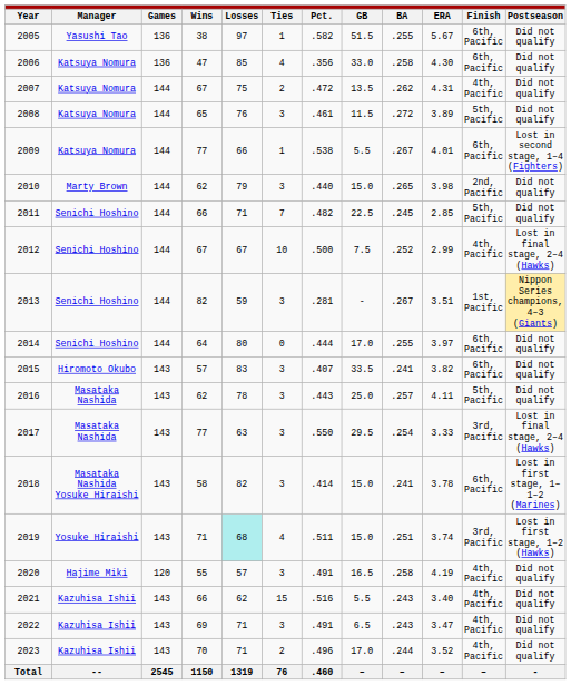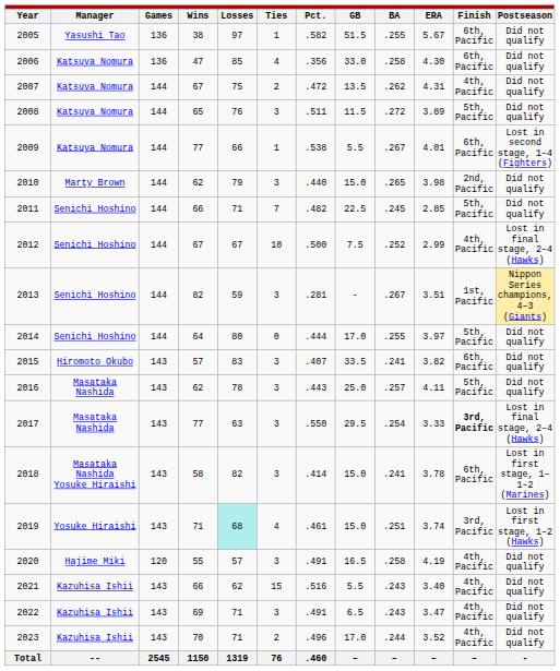 <table class=wikitable style="text-align:center">
 <tr style="background:#a80101; text-align:center;">
 <td colspan=12></td>
 </tr>
 <tr>
 <th width="60">Year</th>
 <th style="width:120px;">Manager</th>
 <th width="50">Games</th>
 <th width="50">Wins</th>
 <th width="50">Losses</th>
 <th width="50">Ties</th>
 <th width="50">Pct.</th>
 <th width="50">GB</th>
 <th width="50">BA</th>
 <th width="50">ERA</th>
 <th width="50">Finish</th>
 <th width="50">Postseason</th>
 </tr>
 <tr>
 <td>2005</td>
 <td><a href='#'>Yasushi Tao</a></td>
 <td>136</td>
 <td>38</td>
 <td>97</td>
 <td>1</td>
 <td>.582</td>
 <td>51.5</td>
 <td>.255</td>
 <td>5.67</td>
 <td>6th, Pacific</td>
 <td>Did not qualify</td>
 </tr>
 <tr>
 <td>2006</td>
 <td><a href='#'>Katsuya Nomura</a></td>
 <td>136</td>
 <td>47</td>
 <td>85</td>
 <td>4</td>
 <td>.356</td>
 <td>33.0</td>
 <td>.258</td>
 <td>4.30</td>
 <td>6th, Pacific</td>
 <td>Did not qualify</td>
 </tr>
 <tr>
 <td>2007</td>
 <td><a href='#'>Katsuya Nomura</a></td>
 <td>144</td>
 <td>67</td>
 <td>75</td>
 <td>2</td>
 <td>.472</td>
 <td>13.5</td>
 <td>.262</td>
 <td>4.31</td>
 <td>4th, Pacific</td>
 <td>Did not qualify</td>
 </tr>
 <tr>
 <td>2008</td>
 <td><a href='#'>Katsuya Nomura</a></td>
 <td>144</td>
 <td>65</td>
 <td>76</td>
 <td>3</td>
-<td>.461</td>
+<td>.511</td>
 <td>11.5</td>
 <td>.272</td>
 <td>3.89</td>
 <td>5th, Pacific</td>
 <td>Did not qualify</td>
 </tr>
 <tr>
 <td>2009</td>
 <td><a href='#'>Katsuya Nomura</a></td>
 <td>144</td>
 <td>77</td>
 <td>66</td>
 <td>1</td>
 <td>.538</td>
 <td>5.5</td>
 <td>.267</td>
 <td>4.01</td>
 <td>6th, Pacific</td>
 <td>Lost in second stage, 1–4 (<a href='#'>Fighters</a>)</td>
 </tr>
 <tr>
 <td>2010</td>
 <td><a href='#'>Marty Brown</a></td>
 <td>144</td>
 <td>62</td>
 <td>79</td>
 <td>3</td>
 <td>.440</td>
 <td>15.0</td>
 <td>.265</td>
 <td>3.98</td>
 <td>2nd, Pacific</td>
 <td>Did not qualify</td>
 </tr>
 <tr>
 <td>2011</td>
 <td><a href='#'>Senichi Hoshino</a></td>
 <td>144</td>
 <td>66</td>
 <td>71</td>
 <td>7</td>
 <td>.482</td>
 <td>22.5</td>
 <td>.245</td>
 <td>2.85</td>
 <td>5th, Pacific</td>
 <td>Did not qualify</td>
 </tr>
 <tr>
 <td>2012</td>
 <td><a href='#'>Senichi Hoshino</a></td>
 <td>144</td>
 <td>67</td>
 <td>67</td>
 <td>10</td>
 <td>.500</td>
 <td>7.5</td>
 <td>.252</td>
 <td>2.99</td>
 <td>4th, Pacific</td>
 <td>Lost in final stage, 2–4 (<a href='#'>Hawks</a>)</td>
 </tr>
 <tr>
 <td>2013</td>
 <td><a href='#'>Senichi Hoshino</a></td>
 <td>144</td>
 <td>82</td>
 <td>59</td>
 <td>3</td>
 <td>.281</td>
 <td>-</td>
 <td>.267</td>
 <td>3.51</td>
 <td>1st, Pacific</td>
 <td style="background: #ffeeaa;">Nippon Series champions, 4–3 (<a href='#'>Giants</a>)</td>
 </tr>
 <tr>
 <td>2014</td>
 <td><a href='#'>Senichi Hoshino</a></td>
 <td>144</td>
 <td>64</td>
 <td>80</td>
 <td>0</td>
 <td>.444</td>
 <td>17.0</td>
 <td>.255</td>
 <td>3.97</td>
-<td>6th, Pacific</td>
+<td>5th, Pacific</td>
 <td>Did not qualify</td>
 </tr>
 <tr>
 <td>2015</td>
 <td><a href='#'>Hiromoto Okubo</a></td>
 <td>143</td>
 <td>57</td>
 <td>83</td>
 <td>3</td>
 <td>.407</td>
 <td>33.5</td>
 <td>.241</td>
 <td>3.82</td>
 <td>6th, Pacific</td>
 <td>Did not qualify</td>
 </tr>
 <tr>
 <td>2016</td>
 <td><a href='#'>Masataka Nashida</a></td>
 <td>143</td>
 <td>62</td>
 <td>78</td>
 <td>3</td>
 <td>.443</td>
 <td>25.0</td>
 <td>.257</td>
 <td>4.11</td>
 <td>5th, Pacific</td>
 <td>Did not qualify</td>
 </tr>
 <tr>
 <td>2017</td>
 <td><a href='#'>Masataka Nashida</a></td>
 <td>143</td>
 <td>77</td>
 <td>63</td>
 <td>3</td>
 <td>.550</td>
 <td>29.5</td>
 <td>.254</td>
 <td>3.33</td>
-<td>3rd, Pacific</td>
+<td><strong>3rd, Pacific</strong></td>
 <td>Lost in final stage, 2–4 (<a href='#'>Hawks</a>)</td>
 </tr>
 <tr>
 <td>2018</td>
 <td><a href='#'>Masataka Nashida</a><br><a href='#'>Yosuke Hiraishi</a></td>
 <td>143</td>
 <td>58</td>
 <td>82</td>
 <td>3</td>
 <td>.414</td>
 <td>15.0</td>
 <td>.241</td>
 <td>3.78</td>
 <td>6th, Pacific</td>
 <td>Lost in first stage, 1–1–2 (<a href='#'>Marines</a>)</td>
 </tr>
 <tr>
 <td>2019</td>
 <td><a href='#'>Yosuke Hiraishi</a></td>
 <td>143</td>
 <td>71</td>
 <td style="background: paleturquoise;">68</td>
 <td>4</td>
-<td>.511</td>
+<td>.461</td>
 <td>15.0</td>
 <td>.251</td>
 <td>3.74</td>
 <td>3rd, Pacific</td>
 <td>Lost in first stage, 1–2 (<a href='#'>Hawks</a>)</td>
 </tr>
 <tr>
 <td>2020</td>
 <td><a href='#'>Hajime Miki</a></td>
 <td>120</td>
 <td>55</td>
 <td>57</td>
 <td>3</td>
 <td>.491</td>
 <td>16.5</td>
 <td>.258</td>
 <td>4.19</td>
 <td>4th, Pacific</td>
 <td>Did not qualify</td>
 </tr>
 <tr>
 <td>2021</td>
 <td><a href='#'>Kazuhisa Ishii</a></td>
 <td>143</td>
 <td>66</td>
 <td>62</td>
 <td>15</td>
 <td>.516</td>
 <td>5.5</td>
 <td>.243</td>
 <td>3.40</td>
 <td>4th, Pacific</td>
 <td>Did not qualify</td>
 </tr>
 <tr>
 <td>2022</td>
 <td><a href='#'>Kazuhisa Ishii</a></td>
 <td>143</td>
 <td>69</td>
 <td>71</td>
 <td>3</td>
 <td>.491</td>
 <td>6.5</td>
 <td>.243</td>
 <td>3.47</td>
 <td>4th, Pacific</td>
 <td>Did not qualify</td>
 </tr>
 <tr>
 <td>2023</td>
 <td><a href='#'>Kazuhisa Ishii</a></td>
 <td>143</td>
 <td>70</td>
 <td>71</td>
 <td>2</td>
 <td>.496</td>
 <td>17.0</td>
 <td>.244</td>
 <td>3.52</td>
 <td>4th, Pacific</td>
 <td>Did not qualify</td>
 </tr>
 <tr>
 <th>Total</th>
 <th>--</th>
 <th>2545</th>
 <th>1150</th>
 <th>1319</th>
 <th>76</th>
 <th>.460</th>
 <th>–</th>
 <th>–</th>
 <th>–</th>
 <th>–</th>
 <th>-</th>
 </tr>
 </table>
